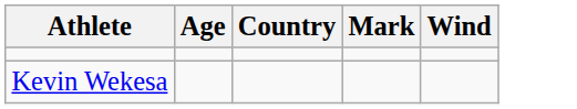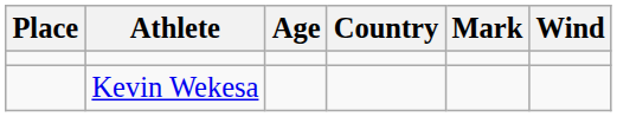 <table class="wikitable mw-datatable sortable">
 <tr>
+<th>Place</th>
 <th>Athlete</th>
 <th>Age</th>
 <th>Country</th>
 <th>Mark</th>
 <th>Wind</th>
 </tr>
 <tr>
+<td align=center></td>
 <td></td>
 <td></td>
 <td></td>
 <td></td>
 <td align=right></td>
 </tr>
 <tr>
+<td align=center></td>
 <td><a href='#'>Kevin Wekesa</a></td>
 <td></td>
 <td></td>
 <td></td>
 <td align=right></td>
 </tr>
 </table>
